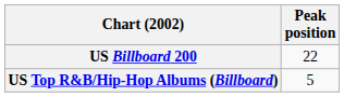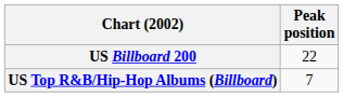 <table class="wikitable sortable plainrowheaders" style="text-align:center">
 <tr>
 <th scope="col">Chart (2002)</th>
 <th scope="col">Peak<br> position</th>
 </tr>
 <tr>
 <th scope="row">US <a href='#'><em>Billboard</em> 200</a></th>
 <td>22</td>
 </tr>
 <tr>
 <th scope="row">US <a href='#'>Top R&B/Hip-Hop Albums</a> (<em><a href='#'>Billboard</a></em>)</th>
-<td>5</td>
+<td>7</td>
 </tr>
 </table>
